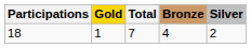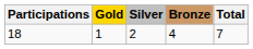 <table class="wikitable">
 <tr>
 <th>Participations</th>
 <th style="background:gold">Gold</th>
+<th style="background:silver">Silver</th>
+<th style="background:#c96">Bronze</th>
 <th>Total</th>
-<th style="background:#c96">Bronze</th>
-<th style="background:silver">Silver</th>
 </tr>
 <tr>
 <td>18</td>
 <td>1</td>
+<td>2</td>
+<td>4</td>
 <td>7</td>
-<td>4</td>
-<td>2</td>
 </tr>
 </table>
